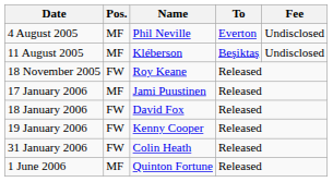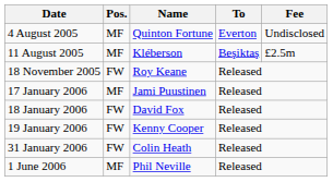 <table class="wikitable">
 <tr>
 <th>Date</th>
 <th>Pos.</th>
 <th>Name</th>
 <th>To</th>
 <th>Fee</th>
 </tr>
 <tr>
 <td>4 August 2005</td>
 <td>MF</td>
-<td> <a href='#'>Phil Neville</a></td>
+<td> <a href='#'>Quinton Fortune</a></td>
 <td> <a href='#'>Everton</a></td>
 <td>Undisclosed</td>
 </tr>
 <tr>
 <td>11 August 2005</td>
 <td>MF</td>
 <td> <a href='#'>Kléberson</a></td>
 <td> <a href='#'>Beşiktaş</a></td>
-<td>Undisclosed</td>
+<td>£2.5m</td>
 </tr>
 <tr>
 <td>18 November 2005</td>
 <td>FW</td>
 <td> <a href='#'>Roy Keane</a></td>
 <td colspan="2">Released</td>
 </tr>
 <tr>
 <td>17 January 2006</td>
 <td>MF</td>
 <td> <a href='#'>Jami Puustinen</a></td>
 <td colspan="2">Released</td>
 </tr>
 <tr>
 <td>18 January 2006</td>
 <td>FW</td>
 <td> <a href='#'>David Fox</a></td>
 <td colspan="2">Released</td>
 </tr>
 <tr>
 <td>19 January 2006</td>
 <td>FW</td>
 <td> <a href='#'>Kenny Cooper</a></td>
 <td colspan="2">Released</td>
 </tr>
 <tr>
 <td>31 January 2006</td>
 <td>FW</td>
 <td> <a href='#'>Colin Heath</a></td>
 <td colspan="2">Released</td>
 </tr>
 <tr>
 <td>1 June 2006</td>
 <td>MF</td>
-<td> <a href='#'>Quinton Fortune</a></td>
+<td> <a href='#'>Phil Neville</a></td>
 <td colspan="2">Released</td>
 </tr>
 </table>
